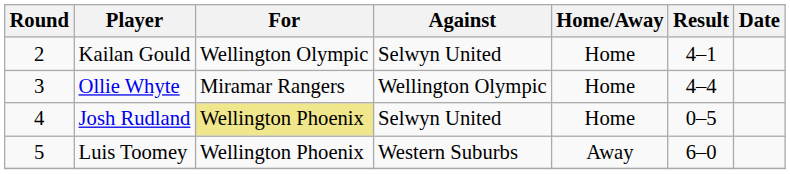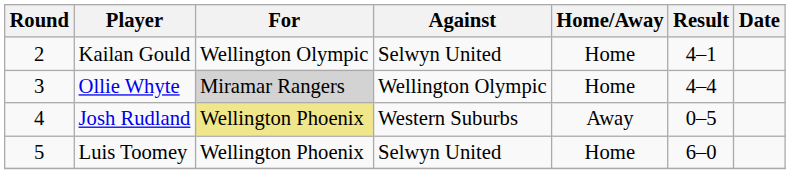 <table class="wikitable">
 <tr>
 <th>Round</th>
 <th>Player</th>
 <th>For</th>
 <th>Against</th>
 <th>Home/Away</th>
 <th style="text-align:center">Result</th>
 <th>Date</th>
 </tr>
 <tr>
 <td style="text-align:center">2</td>
 <td>Kailan Gould</td>
 <td>Wellington Olympic</td>
 <td>Selwyn United</td>
 <td style="text-align:center">Home</td>
 <td style="text-align:center">4–1</td>
 <td></td>
 </tr>
 <tr>
 <td style="text-align:center">3</td>
 <td><a href='#'>Ollie Whyte</a></td>
-<td>Miramar Rangers</td>
+<td style="background: lightgrey;">Miramar Rangers</td>
 <td>Wellington Olympic</td>
 <td style="text-align:center">Home</td>
 <td style="text-align:center">4–4</td>
 <td></td>
 </tr>
 <tr>
 <td style="text-align:center">4</td>
 <td><a href='#'>Josh Rudland</a></td>
 <td style="background: khaki;">Wellington Phoenix</td>
-<td>Selwyn United</td>
-<td style="text-align:center">Home</td>
+<td>Western Suburbs</td>
+<td style="text-align:center">Away</td>
 <td style="text-align:center">0–5</td>
 <td></td>
 </tr>
 <tr>
 <td style="text-align:center">5</td>
 <td>Luis Toomey</td>
 <td>Wellington Phoenix</td>
-<td>Western Suburbs</td>
-<td style="text-align:center">Away</td>
+<td>Selwyn United</td>
+<td style="text-align:center">Home</td>
 <td style="text-align:center">6–0</td>
 <td></td>
 </tr>
 <tr>
 </tr>
 </table>
